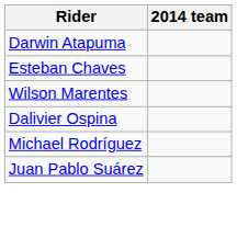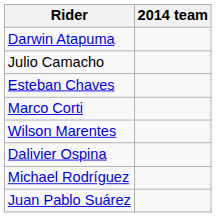 <table class="wikitable">
 <tr>
 <th>Rider</th>
 <th>2014 team</th>
 </tr>
 <tr>
 <td><a href='#'>Darwin Atapuma</a></td>
 <td></td>
 </tr>
 <tr>
+<td>Julio Camacho</td>
+<td></td>
+</tr>
+<tr>
 <td><a href='#'>Esteban Chaves</a></td>
+<td></td>
+</tr>
+<tr>
+<td><a href='#'>Marco Corti</a></td>
 <td></td>
 </tr>
 <tr>
 <td><a href='#'>Wilson Marentes</a></td>
 <td></td>
 </tr>
 <tr>
 <td><a href='#'>Dalivier Ospina</a></td>
 <td></td>
 </tr>
 <tr>
 <td><a href='#'>Michael Rodríguez</a></td>
 <td></td>
 </tr>
 <tr>
 <td><a href='#'>Juan Pablo Suárez</a></td>
 <td></td>
 </tr>
 </table>
